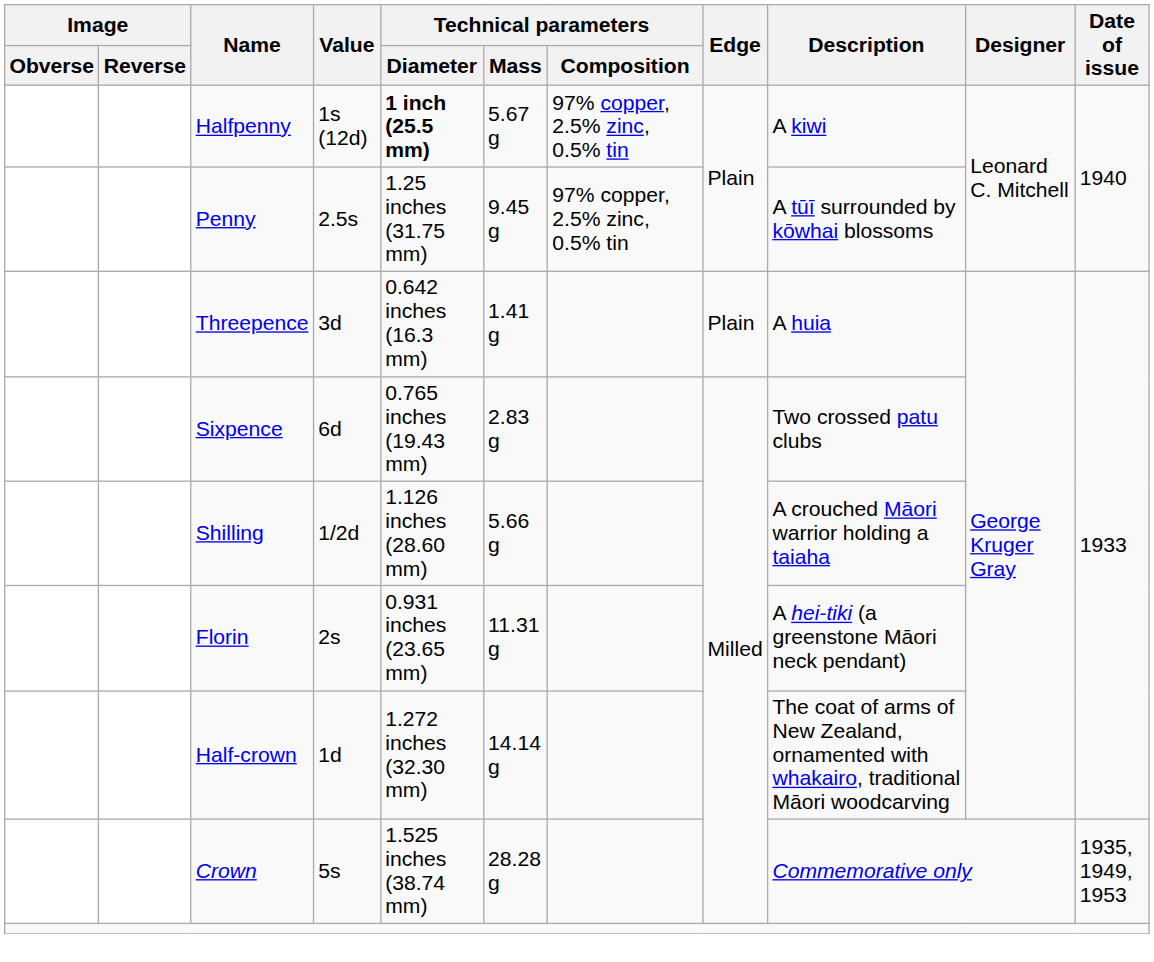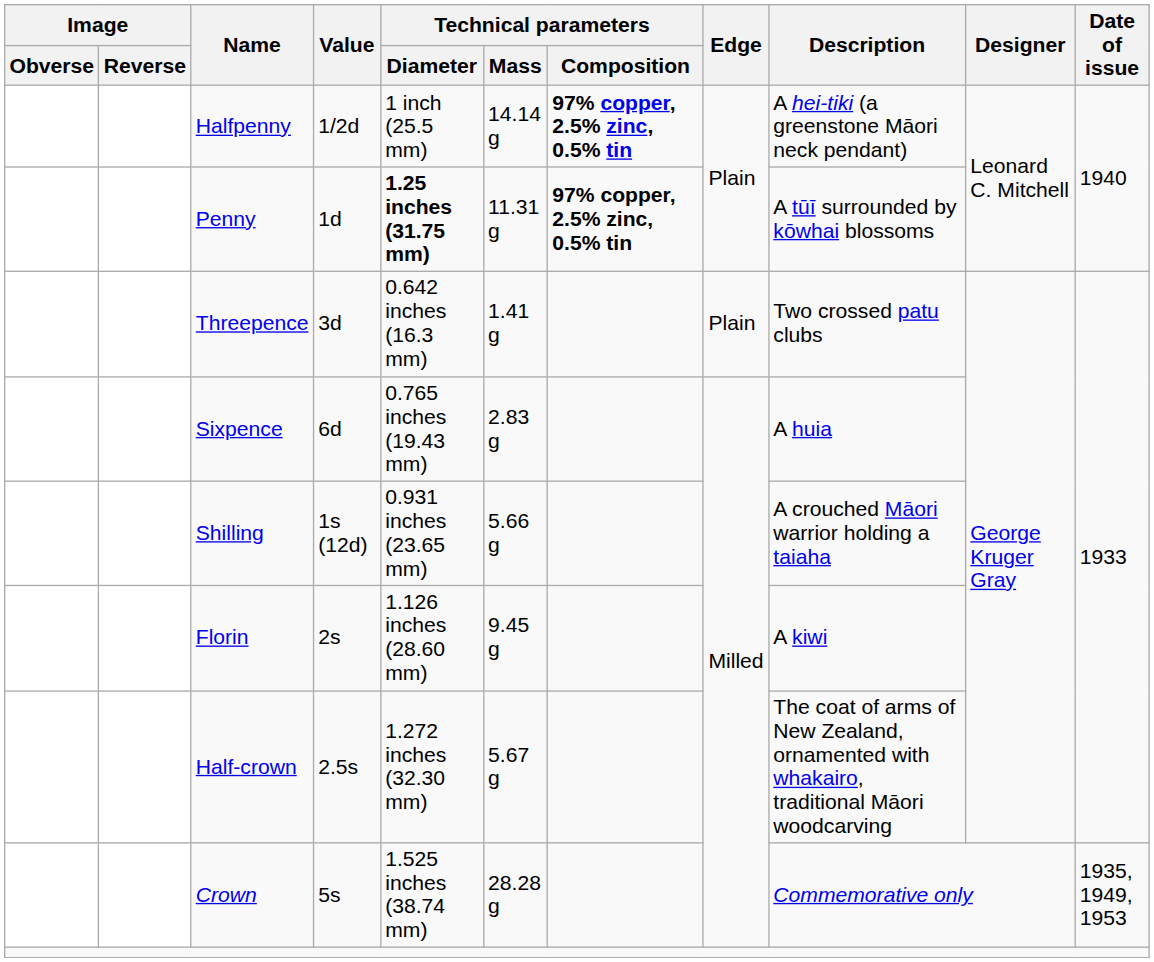 <table class="wikitable">
 <tr>
 <th colspan="2">Image</th>
 <th rowspan="2">Name</th>
 <th rowspan="2">Value</th>
 <th colspan="3">Technical parameters</th>
 <th rowspan="2">Edge</th>
 <th rowspan="2">Description</th>
 <th rowspan="2">Designer</th>
 <th rowspan="2">Date of issue</th>
 </tr>
 <tr>
 <th>Obverse</th>
 <th>Reverse</th>
 <th>Diameter</th>
 <th>Mass</th>
 <th>Composition</th>
 </tr>
 <tr>
 <td align="center" style="background:white"></td>
 <td align="center" style="background:white"></td>
 <td><a href='#'>Halfpenny</a></td>
-<td>1s (12d)</td>
-<td><strong>1 inch<br>(25.5 mm)</strong></td>
-<td>5.67 g</td>
-<td>97% <a href='#'>copper</a>, 2.5% <a href='#'>zinc</a>, 0.5% <a href='#'>tin</a></td>
+<td>1/2d</td>
+<td>1 inch<br>(25.5 mm)</td>
+<td>14.14 g</td>
+<td><strong>97% <a href='#'>copper</a>, 2.5% <a href='#'>zinc</a>, 0.5% <a href='#'>tin</a></strong></td>
 <td rowspan="2">Plain</td>
-<td>A <a href='#'>kiwi</a></td>
+<td>A <em><a href='#'>hei-tiki</a></em> (a greenstone Māori neck pendant)</td>
 <td rowspan="2">Leonard C. Mitchell</td>
 <td rowspan="2">1940</td>
 </tr>
 <tr>
 <td align="center" style="background:white"></td>
 <td align="center" style="background:white"></td>
 <td><a href='#'>Penny</a></td>
-<td>2.5s</td>
-<td>1.25 inches<br>(31.75 mm)</td>
-<td>9.45 g</td>
-<td>97% copper, 2.5% zinc, 0.5% tin</td>
+<td>1d</td>
+<td><strong>1.25 inches<br>(31.75 mm)</strong></td>
+<td>11.31 g</td>
+<td><strong>97% copper, 2.5% zinc, 0.5% tin</strong></td>
 <td>A <a href='#'>tūī</a> surrounded by <a href='#'>kōwhai</a> blossoms</td>
 </tr>
 <tr>
 <td align="center" style="background:white"></td>
 <td align="center" style="background:white"></td>
 <td><a href='#'>Threepence</a></td>
 <td>3d</td>
 <td>0.642 inches<br>(16.3 mm)</td>
 <td>1.41 g</td>
 <td></td>
 <td>Plain</td>
-<td>A <a href='#'>huia</a></td>
+<td>Two crossed <a href='#'>patu</a> clubs</td>
 <td rowspan="5"><a href='#'>George Kruger Gray</a></td>
 <td rowspan="5">1933</td>
 </tr>
 <tr>
 <td align="center" style="background:white"></td>
 <td align="center" style="background:white"></td>
 <td><a href='#'>Sixpence</a></td>
 <td>6d</td>
 <td>0.765 inches<br>(19.43 mm)</td>
 <td>2.83 g</td>
 <td></td>
 <td rowspan="5">Milled</td>
-<td>Two crossed <a href='#'>patu</a> clubs</td>
+<td>A <a href='#'>huia</a></td>
 </tr>
 <tr>
 <td align="center" style="background:white"></td>
 <td align="center" style="background:white"></td>
 <td><a href='#'>Shilling</a></td>
-<td>1/2d</td>
-<td>1.126 inches<br>(28.60 mm)</td>
+<td>1s (12d)</td>
+<td>0.931 inches<br>(23.65 mm)</td>
 <td>5.66 g</td>
 <td></td>
 <td>A crouched <a href='#'>Māori</a> warrior holding a <a href='#'>taiaha</a></td>
 </tr>
 <tr>
 <td align="center" style="background:white"></td>
 <td align="center" style="background:white"></td>
 <td><a href='#'>Florin</a></td>
 <td>2s</td>
-<td>0.931 inches<br>(23.65 mm)</td>
-<td>11.31 g</td>
+<td>1.126 inches<br>(28.60 mm)</td>
+<td>9.45 g</td>
 <td></td>
-<td>A <em><a href='#'>hei-tiki</a></em> (a greenstone Māori neck pendant)</td>
+<td>A <a href='#'>kiwi</a></td>
 </tr>
 <tr>
 <td align="center" style="background:white"></td>
 <td align="center" style="background:white"></td>
 <td><a href='#'>Half-crown</a></td>
-<td>1d</td>
+<td>2.5s</td>
 <td>1.272 inches<br>(32.30 mm)</td>
-<td>14.14 g</td>
+<td>5.67 g</td>
 <td></td>
 <td>The coat of arms of New Zealand, ornamented with <a href='#'>whakairo</a>, traditional Māori woodcarving</td>
 </tr>
 <tr>
 <td align="center" style="background:white"></td>
 <td align="center" style="background:white"></td>
 <td><em><a href='#'>Crown</a></em></td>
 <td>5s</td>
 <td>1.525 inches<br>(38.74 mm)</td>
 <td>28.28 g</td>
 <td></td>
 <td colspan="2"><em><a href='#'>Commemorative only</a></em></td>
 <td>1935, 1949, 1953</td>
 </tr>
 <tr>
 <td colspan="11"></td>
 </tr>
 </table>
